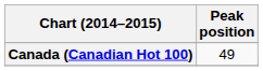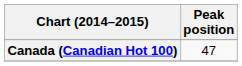 <table class="wikitable sortable plainrowheaders" style="text-align:center">
 <tr>
 <th scope="col">Chart (2014–2015)</th>
 <th scope="col">Peak<br>position</th>
 </tr>
 <tr>
 </tr>
 <tr>
 </tr>
 <tr>
 <th scope="row">Canada (<a href='#'>Canadian Hot 100</a>)</th>
-<td>49</td>
+<td>47</td>
 </tr>
 <tr>
 </tr>
 <tr>
 </tr>
 <tr>
 </tr>
 <tr>
 </tr>
 <tr>
 </tr>
 <tr>
 </tr>
 <tr>
 </tr>
 </table>
